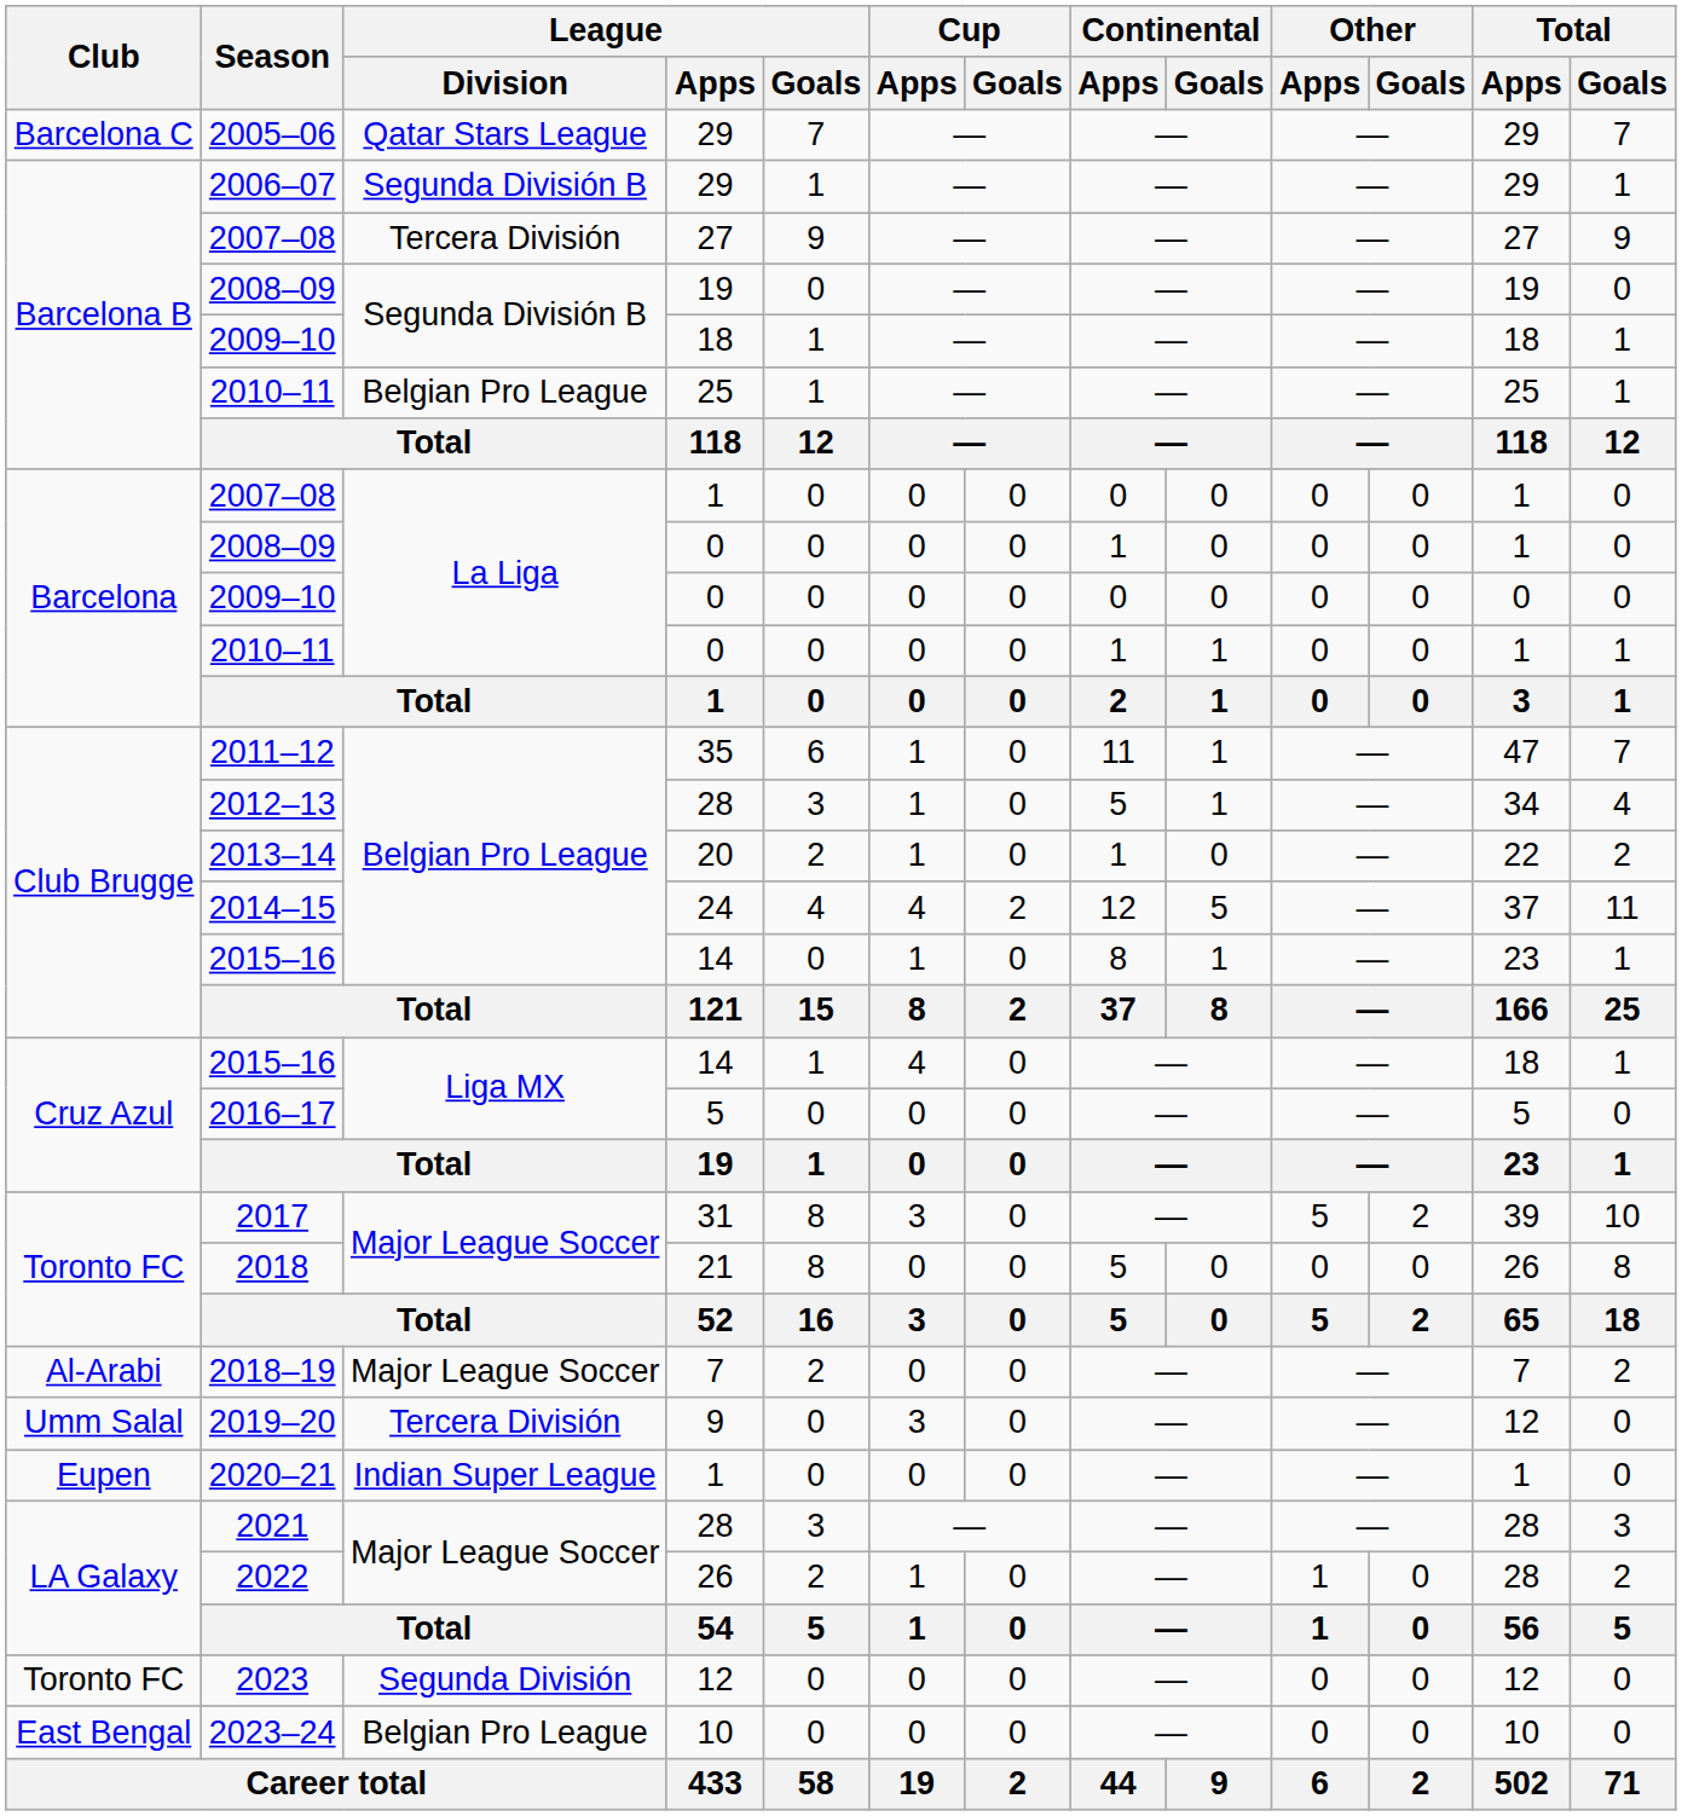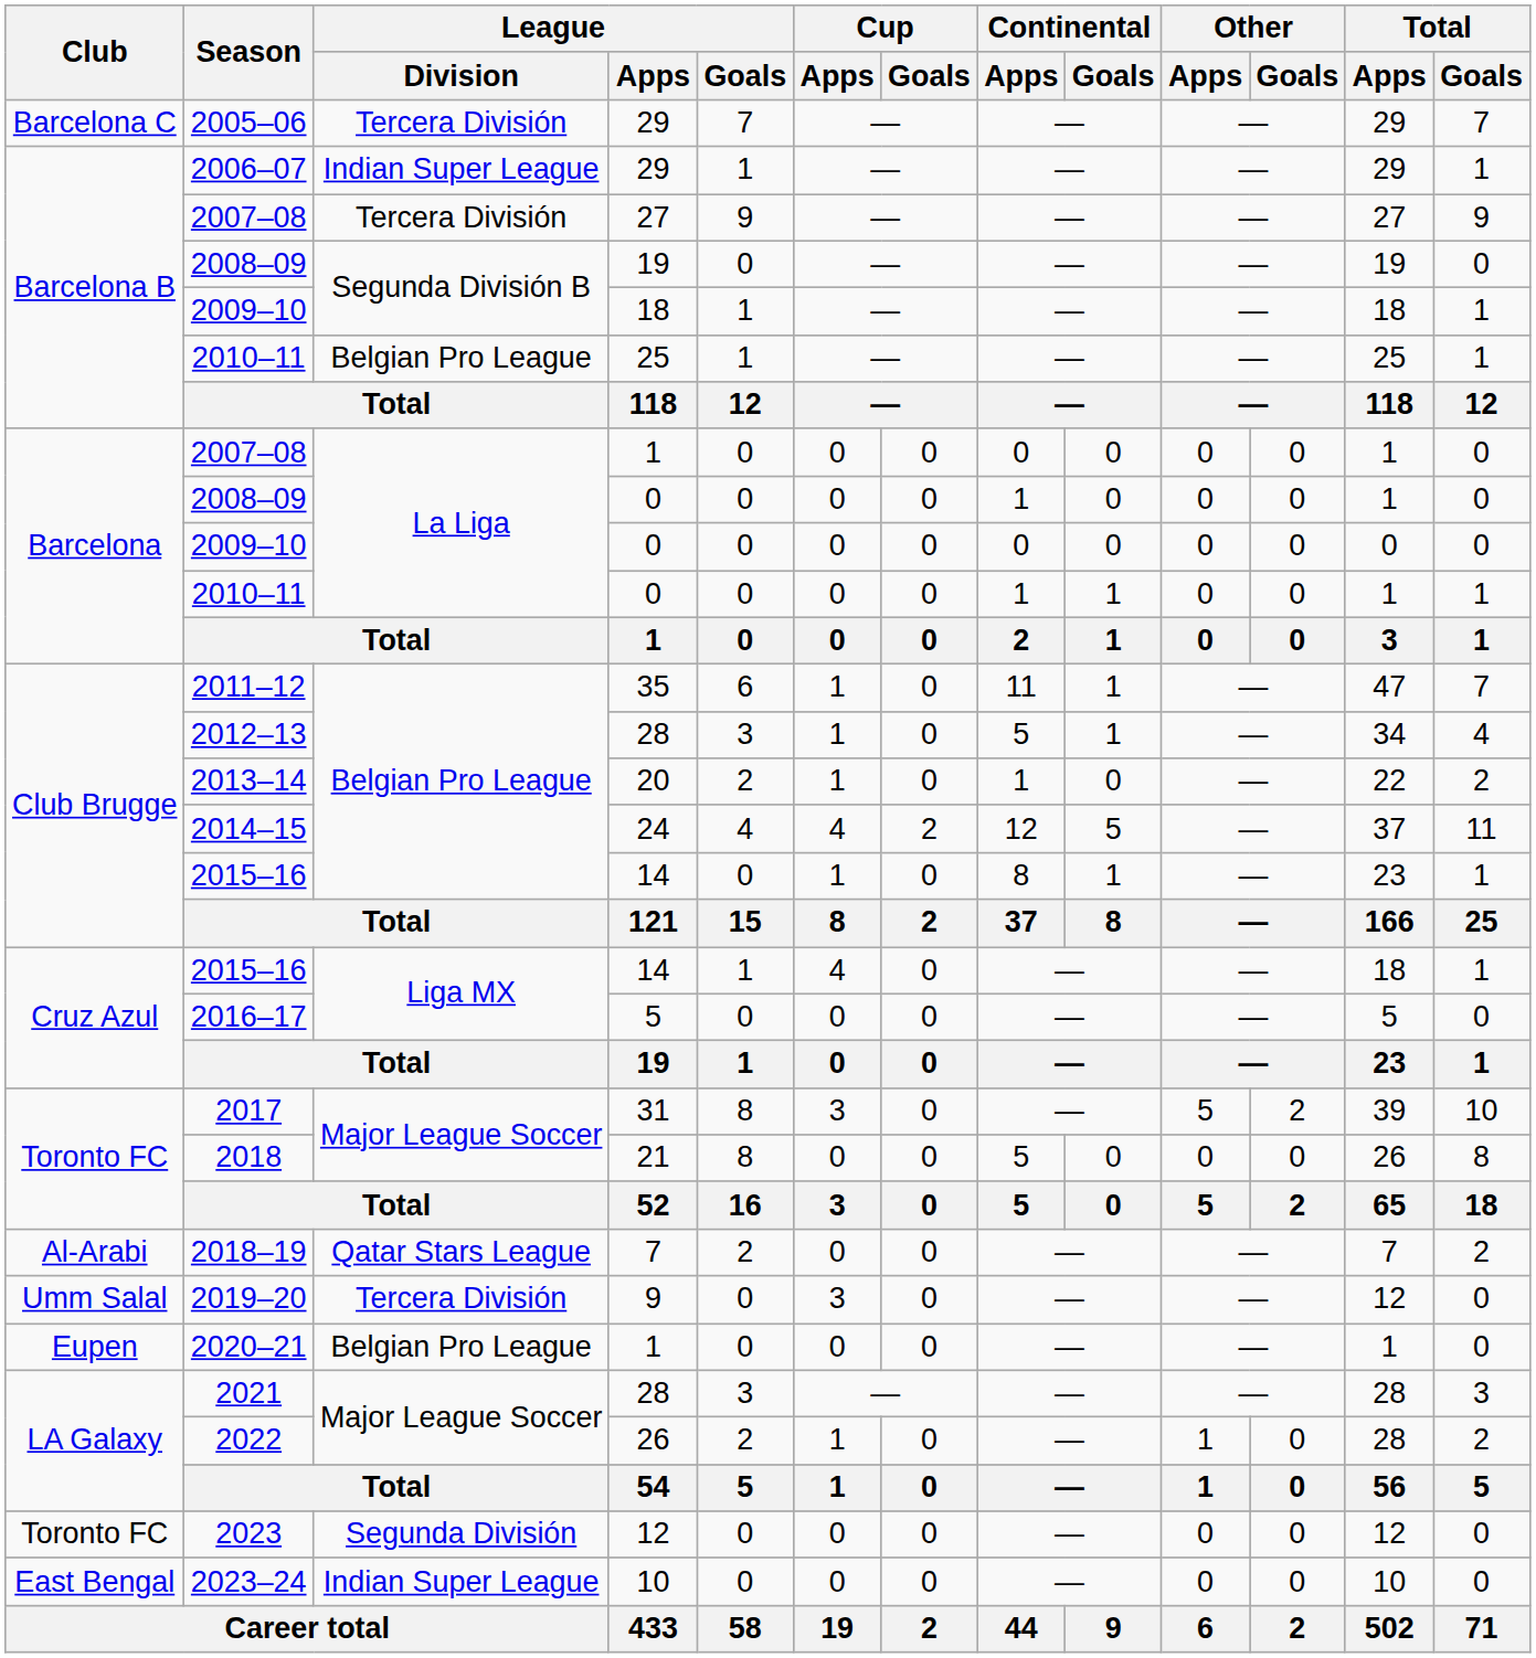 <table class="wikitable" style="text-align:center">
 <tr>
 <th rowspan="2">Club</th>
 <th rowspan="2">Season</th>
 <th colspan="3">League</th>
 <th colspan="2">Cup</th>
 <th colspan="2">Continental</th>
 <th colspan="2">Other</th>
 <th colspan="2">Total</th>
 </tr>
 <tr>
 <th>Division</th>
 <th>Apps</th>
 <th>Goals</th>
 <th>Apps</th>
 <th>Goals</th>
 <th>Apps</th>
 <th>Goals</th>
 <th>Apps</th>
 <th>Goals</th>
 <th>Apps</th>
 <th>Goals</th>
 </tr>
 <tr>
 <td><a href='#'>Barcelona C</a></td>
 <td><a href='#'>2005–06</a></td>
-<td><a href='#'>Qatar Stars League</a></td>
+<td><a href='#'>Tercera División</a></td>
 <td>29</td>
 <td>7</td>
 <td colspan="2">—</td>
 <td colspan="2">—</td>
 <td colspan="2">—</td>
 <td>29</td>
 <td>7</td>
 </tr>
 <tr>
 <td rowspan="6"><a href='#'>Barcelona B</a></td>
 <td><a href='#'>2006–07</a></td>
-<td><a href='#'>Segunda División B</a></td>
+<td><a href='#'>Indian Super League</a></td>
 <td>29</td>
 <td>1</td>
 <td colspan="2">—</td>
 <td colspan="2">—</td>
 <td colspan="2">—</td>
 <td>29</td>
 <td>1</td>
 </tr>
 <tr>
 <td !colspan="2"><a href='#'>2007–08</a></td>
 <td>Tercera División</td>
 <td>27</td>
 <td>9</td>
 <td colspan="2">—</td>
 <td colspan="2">—</td>
 <td colspan="2">—</td>
 <td>27</td>
 <td>9</td>
 </tr>
 <tr>
 <td><a href='#'>2008–09</a></td>
 <td rowspan="2">Segunda División B</td>
 <td>19</td>
 <td>0</td>
 <td colspan="2">—</td>
 <td colspan="2">—</td>
 <td colspan="2">—</td>
 <td>19</td>
 <td>0</td>
 </tr>
 <tr>
 <td><a href='#'>2009–10</a></td>
 <td>18</td>
 <td>1</td>
 <td colspan="2">—</td>
 <td colspan="2">—</td>
 <td colspan="2">—</td>
 <td>18</td>
 <td>1</td>
 </tr>
 <tr>
 <td><a href='#'>2010–11</a></td>
 <td>Belgian Pro League</td>
 <td>25</td>
 <td>1</td>
 <td colspan="2">—</td>
 <td colspan="2">—</td>
 <td colspan="2">—</td>
 <td>25</td>
 <td>1</td>
 </tr>
 <tr>
 <th colspan="2">Total</th>
 <th>118</th>
 <th>12</th>
 <th colspan="2">—</th>
 <th colspan="2">—</th>
 <th colspan="2">—</th>
 <th>118</th>
 <th>12</th>
 </tr>
 <tr>
 <td rowspan="5"><a href='#'>Barcelona</a></td>
 <td><a href='#'>2007–08</a></td>
 <td rowspan="4"><a href='#'>La Liga</a></td>
 <td>1</td>
 <td>0</td>
 <td>0</td>
 <td>0</td>
 <td>0</td>
 <td>0</td>
 <td>0</td>
 <td>0</td>
 <td>1</td>
 <td>0</td>
 </tr>
 <tr>
 <td><a href='#'>2008–09</a></td>
 <td>0</td>
 <td>0</td>
 <td>0</td>
 <td>0</td>
 <td>1</td>
 <td>0</td>
 <td>0</td>
 <td>0</td>
 <td>1</td>
 <td>0</td>
 </tr>
 <tr>
 <td><a href='#'>2009–10</a></td>
 <td>0</td>
 <td>0</td>
 <td>0</td>
 <td>0</td>
 <td>0</td>
 <td>0</td>
 <td>0</td>
 <td>0</td>
 <td>0</td>
 <td>0</td>
 </tr>
 <tr>
 <td><a href='#'>2010–11</a></td>
 <td>0</td>
 <td>0</td>
 <td>0</td>
 <td>0</td>
 <td>1</td>
 <td>1</td>
 <td>0</td>
 <td>0</td>
 <td>1</td>
 <td>1</td>
 </tr>
 <tr>
 <th colspan="2">Total</th>
 <th>1</th>
 <th>0</th>
 <th>0</th>
 <th>0</th>
 <th>2</th>
 <th>1</th>
 <th>0</th>
 <th>0</th>
 <th>3</th>
 <th>1</th>
 </tr>
 <tr>
 <td rowspan="6"><a href='#'>Club Brugge</a></td>
 <td><a href='#'>2011–12</a></td>
 <td rowspan="5"><a href='#'>Belgian Pro League</a></td>
 <td>35</td>
 <td>6</td>
 <td>1</td>
 <td>0</td>
 <td>11</td>
 <td>1</td>
 <td colspan="2">—</td>
 <td>47</td>
 <td>7</td>
 </tr>
 <tr>
 <td><a href='#'>2012–13</a></td>
 <td>28</td>
 <td>3</td>
 <td>1</td>
 <td>0</td>
 <td>5</td>
 <td>1</td>
 <td colspan="2">—</td>
 <td>34</td>
 <td>4</td>
 </tr>
 <tr>
 <td><a href='#'>2013–14</a></td>
 <td>20</td>
 <td>2</td>
 <td>1</td>
 <td>0</td>
 <td>1</td>
 <td>0</td>
 <td colspan="2">—</td>
 <td>22</td>
 <td>2</td>
 </tr>
 <tr>
 <td><a href='#'>2014–15</a></td>
 <td>24</td>
 <td>4</td>
 <td>4</td>
 <td>2</td>
 <td>12</td>
 <td>5</td>
 <td colspan="2">—</td>
 <td>37</td>
 <td>11</td>
 </tr>
 <tr>
 <td><a href='#'>2015–16</a></td>
 <td>14</td>
 <td>0</td>
 <td>1</td>
 <td>0</td>
 <td>8</td>
 <td>1</td>
 <td colspan="2">—</td>
 <td>23</td>
 <td>1</td>
 </tr>
 <tr>
 <th colspan="2">Total</th>
 <th>121</th>
 <th>15</th>
 <th>8</th>
 <th>2</th>
 <th>37</th>
 <th>8</th>
 <th colspan="2">—</th>
 <th>166</th>
 <th>25</th>
 </tr>
 <tr>
 <td rowspan="3"><a href='#'>Cruz Azul</a></td>
 <td><a href='#'>2015–16</a></td>
 <td rowspan="2"><a href='#'>Liga MX</a></td>
 <td>14</td>
 <td>1</td>
 <td>4</td>
 <td>0</td>
 <td colspan="2">—</td>
 <td colspan="2">—</td>
 <td>18</td>
 <td>1</td>
 </tr>
 <tr>
 <td><a href='#'>2016–17</a></td>
 <td>5</td>
 <td>0</td>
 <td>0</td>
 <td>0</td>
 <td colspan="2">—</td>
 <td colspan="2">—</td>
 <td>5</td>
 <td>0</td>
 </tr>
 <tr>
 <th colspan="2">Total</th>
 <th>19</th>
 <th>1</th>
 <th>0</th>
 <th>0</th>
 <th colspan="2">—</th>
 <th colspan="2">—</th>
 <th>23</th>
 <th>1</th>
 </tr>
 <tr>
 <td rowspan="3"><a href='#'>Toronto FC</a></td>
 <td><a href='#'>2017</a></td>
 <td rowspan="2"><a href='#'>Major League Soccer</a></td>
 <td>31</td>
 <td>8</td>
 <td>3</td>
 <td>0</td>
 <td colspan="2">—</td>
 <td>5</td>
 <td>2</td>
 <td>39</td>
 <td>10</td>
 </tr>
 <tr>
 <td><a href='#'>2018</a></td>
 <td>21</td>
 <td>8</td>
 <td>0</td>
 <td>0</td>
 <td>5</td>
 <td>0</td>
 <td>0</td>
 <td>0</td>
 <td>26</td>
 <td>8</td>
 </tr>
 <tr>
 <th colspan="2">Total</th>
 <th>52</th>
 <th>16</th>
 <th>3</th>
 <th>0</th>
 <th>5</th>
 <th>0</th>
 <th>5</th>
 <th>2</th>
 <th>65</th>
 <th>18</th>
 </tr>
 <tr>
 <td><a href='#'>Al-Arabi</a></td>
 <td><a href='#'>2018–19</a></td>
-<td>Major League Soccer</td>
+<td><a href='#'>Qatar Stars League</a></td>
 <td>7</td>
 <td>2</td>
 <td>0</td>
 <td>0</td>
 <td colspan="2">—</td>
 <td colspan="2">—</td>
 <td>7</td>
 <td>2</td>
 </tr>
 <tr>
 <td><a href='#'>Umm Salal</a></td>
 <td><a href='#'>2019–20</a></td>
 <td><a href='#'>Tercera División</a></td>
 <td>9</td>
 <td>0</td>
 <td>3</td>
 <td>0</td>
 <td colspan="2">—</td>
 <td colspan="2">—</td>
 <td>12</td>
 <td>0</td>
 </tr>
 <tr>
 <td><a href='#'>Eupen</a></td>
 <td><a href='#'>2020–21</a></td>
-<td><a href='#'>Indian Super League</a></td>
+<td>Belgian Pro League</td>
 <td>1</td>
 <td>0</td>
 <td>0</td>
 <td>0</td>
 <td colspan="2">—</td>
 <td colspan="2">—</td>
 <td>1</td>
 <td>0</td>
 </tr>
 <tr>
 <td rowspan="3"><a href='#'>LA Galaxy</a></td>
 <td><a href='#'>2021</a></td>
 <td rowspan="2">Major League Soccer</td>
 <td>28</td>
 <td>3</td>
 <td colspan="2">—</td>
 <td colspan="2">—</td>
 <td colspan="2">—</td>
 <td>28</td>
 <td>3</td>
 </tr>
 <tr>
 <td><a href='#'>2022</a></td>
 <td>26</td>
 <td>2</td>
 <td>1</td>
 <td>0</td>
 <td colspan="2">—</td>
 <td>1</td>
 <td>0</td>
 <td>28</td>
 <td>2</td>
 </tr>
 <tr>
 <th colspan="2">Total</th>
 <th>54</th>
 <th>5</th>
 <th>1</th>
 <th>0</th>
 <th colspan="2">—</th>
 <th>1</th>
 <th>0</th>
 <th>56</th>
 <th>5</th>
 </tr>
 <tr>
 <td>Toronto FC</td>
 <td><a href='#'>2023</a></td>
 <td><a href='#'>Segunda División</a></td>
 <td>12</td>
 <td>0</td>
 <td>0</td>
 <td>0</td>
 <td colspan="2">—</td>
 <td>0</td>
 <td>0</td>
 <td>12</td>
 <td>0</td>
 </tr>
 <tr>
 <td><a href='#'>East Bengal</a></td>
 <td><a href='#'>2023–24</a></td>
-<td>Belgian Pro League</td>
+<td><a href='#'>Indian Super League</a></td>
 <td>10</td>
 <td>0</td>
 <td>0</td>
 <td>0</td>
 <td colspan="2">—</td>
 <td>0</td>
 <td>0</td>
 <td>10</td>
 <td>0</td>
 </tr>
 <tr>
 <th colspan="3">Career total</th>
 <th>433</th>
 <th>58</th>
 <th>19</th>
 <th>2</th>
 <th>44</th>
 <th>9</th>
 <th>6</th>
 <th>2</th>
 <th>502</th>
 <th>71</th>
 </tr>
 </table>
